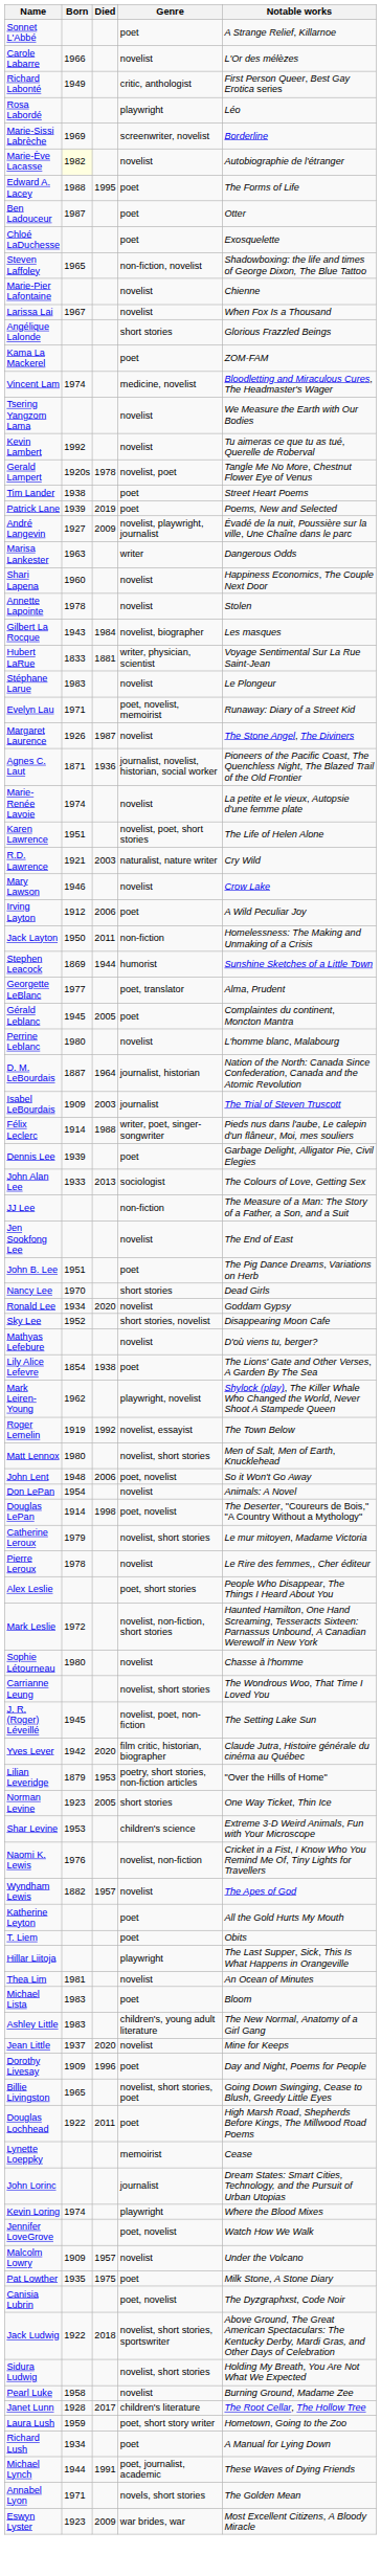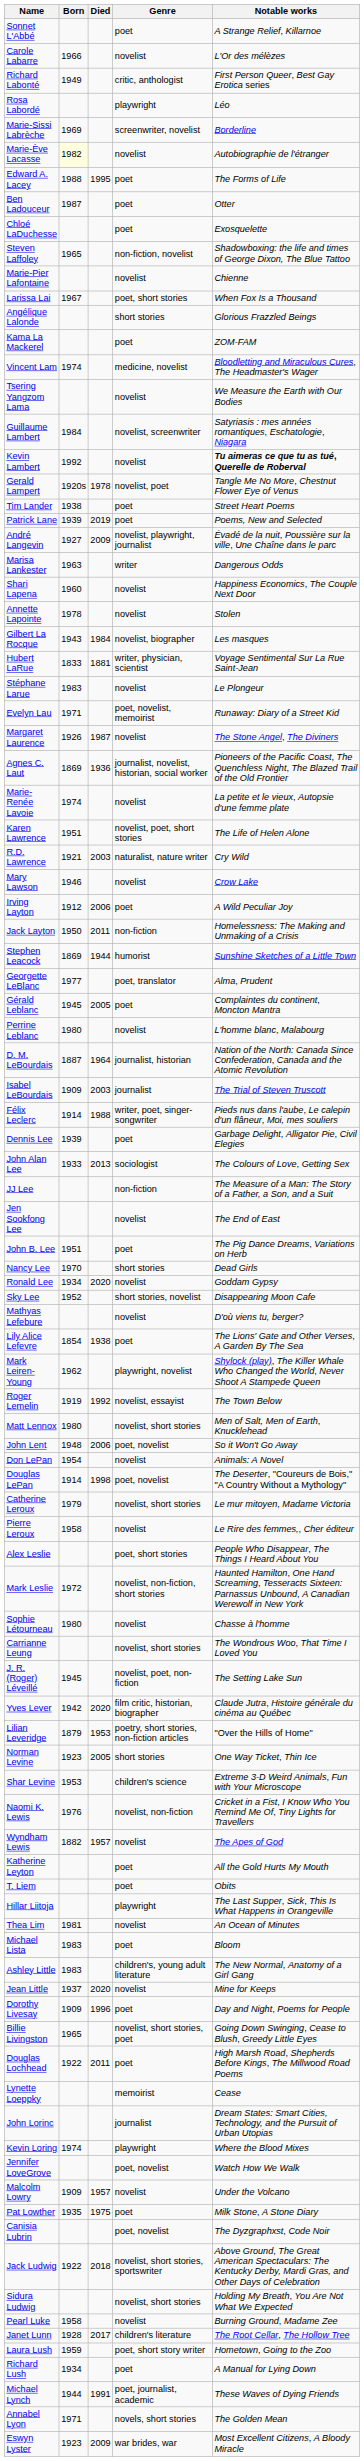 <table class="wikitable sortable" style="text-align:left; line-height:18px; width:100%;">
 <tr>
 <th scope="col" style="width:15%;">Name</th>
 <th scope="col" style="width:5%;">Born</th>
 <th scope="col" style="width:5%;">Died</th>
 <th scope="col" style="width:30%;">Genre</th>
 <th scope="col" style="width:45%;">Notable works</th>
 </tr>
 <tr>
 <td scope="row"><a href='#'>Sonnet L'Abbé</a></td>
 <td></td>
 <td></td>
 <td>poet</td>
 <td><em>A Strange Relief</em>, <em>Killarnoe</em></td>
 </tr>
 <tr>
 <td scope="row"><a href='#'>Carole Labarre</a></td>
 <td>1966</td>
 <td></td>
 <td>novelist</td>
 <td><em>L'Or des mélèzes</em></td>
 </tr>
 <tr>
 <td scope="row"><a href='#'>Richard Labonté</a></td>
 <td>1949</td>
 <td></td>
 <td>critic, anthologist</td>
 <td><em>First Person Queer</em>, <em>Best Gay Erotica</em> series</td>
 </tr>
 <tr>
 <td scope="row"><a href='#'>Rosa Labordé</a></td>
 <td></td>
 <td></td>
 <td>playwright</td>
 <td><em>Léo</em></td>
 </tr>
 <tr>
 <td scope="row"><a href='#'>Marie-Sissi Labrèche</a></td>
 <td>1969</td>
 <td></td>
 <td>screenwriter, novelist</td>
 <td><em><a href='#'>Borderline</a></em></td>
 </tr>
 <tr>
 <td scope="row"><a href='#'>Marie-Ève Lacasse</a></td>
 <td style="background: lightyellow;">1982</td>
 <td></td>
 <td>novelist</td>
 <td><em>Autobiographie de l'étranger</em></td>
 </tr>
 <tr>
 <td scope="row"><a href='#'>Edward A. Lacey</a></td>
 <td>1988</td>
 <td>1995</td>
 <td>poet</td>
 <td><em>The Forms of Life</em></td>
 </tr>
 <tr>
 <td scope="row"><a href='#'>Ben Ladouceur</a></td>
 <td>1987</td>
 <td></td>
 <td>poet</td>
 <td><em>Otter</em></td>
 </tr>
 <tr>
 <td scope="row"><a href='#'>Chloé LaDuchesse</a></td>
 <td></td>
 <td></td>
 <td>poet</td>
 <td><em>Exosquelette</em></td>
 </tr>
 <tr>
 <td scope="row"><a href='#'>Steven Laffoley</a></td>
 <td>1965</td>
 <td></td>
 <td>non-fiction, novelist</td>
 <td><em>Shadowboxing: the life and times of George Dixon, The Blue Tattoo</em></td>
 </tr>
 <tr>
 <td scope="row"><a href='#'>Marie-Pier Lafontaine</a></td>
 <td></td>
 <td></td>
 <td>novelist</td>
 <td><em>Chienne</em></td>
 </tr>
 <tr>
 <td scope="row"><a href='#'>Larissa Lai</a></td>
 <td>1967</td>
 <td></td>
-<td>novelist</td>
+<td>poet, short stories</td>
 <td><em>When Fox Is a Thousand</em></td>
 </tr>
 <tr>
 <td scope="row"><a href='#'>Angélique Lalonde</a></td>
 <td></td>
 <td></td>
 <td>short stories</td>
 <td><em>Glorious Frazzled Beings</em></td>
 </tr>
 <tr>
 <td scope="row"><a href='#'>Kama La Mackerel</a></td>
 <td></td>
 <td></td>
 <td>poet</td>
 <td><em>ZOM-FAM</em></td>
 </tr>
 <tr>
 <td scope="row"><a href='#'>Vincent Lam</a></td>
 <td>1974</td>
 <td></td>
 <td>medicine, novelist</td>
 <td><em><a href='#'>Bloodletting and Miraculous Cures</a></em>, <em>The Headmaster's Wager</em></td>
 </tr>
 <tr>
 <td scope="row"><a href='#'>Tsering Yangzom Lama</a></td>
 <td></td>
 <td></td>
 <td>novelist</td>
 <td><em>We Measure the Earth with Our Bodies</em></td>
 </tr>
 <tr>
+<td scope="row"><a href='#'>Guillaume Lambert</a></td>
+<td>1984</td>
+<td></td>
+<td>novelist, screenwriter</td>
+<td><em>Satyriasis : mes années romantiques</em>, <em>Eschatologie</em>, <em><a href='#'>Niagara</a></em></td>
+</tr>
+<tr>
 <td scope="row"><a href='#'>Kevin Lambert</a></td>
 <td>1992</td>
 <td></td>
 <td>novelist</td>
-<td><em>Tu aimeras ce que tu as tué</em>, <em>Querelle de Roberval</em></td>
+<td><strong><em>Tu aimeras ce que tu as tué</em>, <em>Querelle de Roberval</em></strong></td>
 </tr>
 <tr>
 <td scope="row"><a href='#'>Gerald Lampert</a></td>
 <td>1920s</td>
 <td>1978</td>
 <td>novelist, poet</td>
 <td><em>Tangle Me No More</em>, <em>Chestnut Flower Eye of Venus</em></td>
 </tr>
 <tr>
 <td scope="row"><a href='#'>Tim Lander</a></td>
 <td>1938</td>
 <td></td>
 <td>poet</td>
 <td><em>Street Heart Poems</em></td>
 </tr>
 <tr>
 <td scope="row"><a href='#'>Patrick Lane</a></td>
 <td>1939</td>
 <td>2019</td>
 <td>poet</td>
 <td><em>Poems, New and Selected</em></td>
 </tr>
 <tr>
 <td scope="row"><a href='#'>André Langevin</a></td>
 <td>1927</td>
 <td>2009</td>
 <td>novelist, playwright, journalist</td>
 <td><em>Évadé de la nuit</em>, <em>Poussière sur la ville</em>, <em>Une Chaîne dans le parc</em></td>
 </tr>
 <tr>
 <td scope="row"><a href='#'>Marisa Lankester</a></td>
 <td>1963</td>
 <td></td>
 <td>writer</td>
 <td><em>Dangerous Odds</em></td>
 </tr>
 <tr>
 <td scope="row"><a href='#'>Shari Lapena</a></td>
 <td>1960</td>
 <td></td>
 <td>novelist</td>
 <td><em>Happiness Economics</em>, <em>The Couple Next Door</em></td>
 </tr>
 <tr>
 <td scope="row"><a href='#'>Annette Lapointe</a></td>
 <td>1978</td>
 <td></td>
 <td>novelist</td>
 <td><em>Stolen</em></td>
 </tr>
 <tr>
 <td scope="row"><a href='#'>Gilbert La Rocque</a></td>
 <td>1943</td>
 <td>1984</td>
 <td>novelist, biographer</td>
 <td><em>Les masques</em></td>
 </tr>
 <tr>
 <td scope="row"><a href='#'>Hubert LaRue</a></td>
 <td>1833</td>
 <td>1881</td>
 <td>writer, physician, scientist</td>
 <td><em>Voyage Sentimental Sur La Rue Saint-Jean</em></td>
 </tr>
 <tr>
 <td scope="row"><a href='#'>Stéphane Larue</a></td>
 <td>1983</td>
 <td></td>
 <td>novelist</td>
 <td><em>Le Plongeur</em></td>
 </tr>
 <tr>
 <td scope="row"><a href='#'>Evelyn Lau</a></td>
 <td>1971</td>
 <td></td>
 <td>poet, novelist, memoirist</td>
 <td><em>Runaway: Diary of a Street Kid</em></td>
 </tr>
 <tr>
 <td scope="row"><a href='#'>Margaret Laurence</a></td>
 <td>1926</td>
 <td>1987</td>
 <td>novelist</td>
 <td><em><a href='#'>The Stone Angel</a></em>, <em><a href='#'>The Diviners</a></em></td>
 </tr>
 <tr>
 <td scope="row"><a href='#'>Agnes C. Laut</a></td>
-<td>1871</td>
+<td>1869</td>
 <td>1936</td>
 <td>journalist, novelist, historian, social worker</td>
 <td><em>Pioneers of the Pacific Coast</em>, <em>The Quenchless Night</em>, <em>The Blazed Trail of the Old Frontier</em></td>
 </tr>
 <tr>
 <td scope="row"><a href='#'>Marie-Renée Lavoie</a></td>
 <td>1974</td>
 <td></td>
 <td>novelist</td>
 <td><em>La petite et le vieux</em>, <em>Autopsie d'une femme plate</em></td>
 </tr>
 <tr>
 <td scope="row"><a href='#'>Karen Lawrence</a></td>
 <td>1951</td>
 <td></td>
 <td>novelist, poet, short stories</td>
 <td><em>The Life of Helen Alone</em></td>
 </tr>
 <tr>
 <td scope="row"><a href='#'>R.D. Lawrence</a></td>
 <td>1921</td>
 <td>2003</td>
 <td>naturalist, nature writer</td>
 <td><em>Cry Wild</em></td>
 </tr>
 <tr>
 <td scope="row"><a href='#'>Mary Lawson</a></td>
 <td>1946</td>
 <td></td>
 <td>novelist</td>
 <td><em><a href='#'>Crow Lake</a></em></td>
 </tr>
 <tr>
 <td scope="row"><a href='#'>Irving Layton</a></td>
 <td>1912</td>
 <td>2006</td>
 <td>poet</td>
 <td><em>A Wild Peculiar Joy</em></td>
 </tr>
 <tr>
 <td scope="row"><a href='#'>Jack Layton</a></td>
 <td>1950</td>
 <td>2011</td>
 <td>non-fiction</td>
 <td><em>Homelessness: The Making and Unmaking of a Crisis</em></td>
 </tr>
 <tr>
 <td scope="row"><a href='#'>Stephen Leacock</a></td>
 <td>1869</td>
 <td>1944</td>
 <td>humorist</td>
 <td><em><a href='#'>Sunshine Sketches of a Little Town</a></em></td>
 </tr>
 <tr>
 <td scope="row"><a href='#'>Georgette LeBlanc</a></td>
 <td>1977</td>
 <td></td>
 <td>poet, translator</td>
 <td><em>Alma</em>, <em>Prudent</em></td>
 </tr>
 <tr>
 <td scope="row"><a href='#'>Gérald Leblanc</a></td>
 <td>1945</td>
 <td>2005</td>
 <td>poet</td>
 <td><em>Complaintes du continent</em>, <em>Moncton Mantra</em></td>
 </tr>
 <tr>
 <td scope="row"><a href='#'>Perrine Leblanc</a></td>
 <td>1980</td>
 <td></td>
 <td>novelist</td>
 <td><em>L'homme blanc</em>, <em>Malabourg</em></td>
 </tr>
 <tr>
 <td scope="row"><a href='#'>D. M. LeBourdais</a></td>
 <td>1887</td>
 <td>1964</td>
 <td>journalist, historian</td>
 <td><em>Nation of the North: Canada Since Confederation</em>, <em>Canada and the Atomic Revolution</em></td>
 </tr>
 <tr>
 <td scope="row"><a href='#'>Isabel LeBourdais</a></td>
 <td>1909</td>
 <td>2003</td>
 <td>journalist</td>
 <td><em><a href='#'>The Trial of Steven Truscott</a></em></td>
 </tr>
 <tr>
 <td scope="row"><a href='#'>Félix Leclerc</a></td>
 <td>1914</td>
 <td>1988</td>
 <td>writer, poet, singer-songwriter</td>
 <td><em>Pieds nus dans l'aube</em>, <em>Le calepin d'un flâneur</em>, <em>Moi, mes souliers</em></td>
 </tr>
 <tr>
 <td scope="row"><a href='#'>Dennis Lee</a></td>
 <td>1939</td>
 <td></td>
 <td>poet</td>
 <td><em>Garbage Delight</em>, <em>Alligator Pie</em>, <em>Civil Elegies</em></td>
 </tr>
 <tr>
 <td scope="row"><a href='#'>John Alan Lee</a></td>
 <td>1933</td>
 <td>2013</td>
 <td>sociologist</td>
 <td><em>The Colours of Love</em>, <em>Getting Sex</em></td>
 </tr>
 <tr>
 <td scope="row"><a href='#'>JJ Lee</a></td>
 <td></td>
 <td></td>
 <td>non-fiction</td>
 <td><em>The Measure of a Man: The Story of a Father, a Son, and a Suit</em></td>
 </tr>
 <tr>
 <td scope="row"><a href='#'>Jen Sookfong Lee</a></td>
 <td></td>
 <td></td>
 <td>novelist</td>
 <td><em>The End of East</em></td>
 </tr>
 <tr>
 <td scope="row"><a href='#'>John B. Lee</a></td>
 <td>1951</td>
 <td></td>
 <td>poet</td>
 <td><em>The Pig Dance Dreams</em>, <em>Variations on Herb</em></td>
 </tr>
 <tr>
 <td scope="row"><a href='#'>Nancy Lee</a></td>
 <td>1970</td>
 <td></td>
 <td>short stories</td>
 <td><em>Dead Girls</em></td>
 </tr>
 <tr>
 <td scope="row"><a href='#'>Ronald Lee</a></td>
 <td>1934</td>
 <td>2020</td>
 <td>novelist</td>
 <td><em>Goddam Gypsy</em></td>
 </tr>
 <tr>
 <td scope="row"><a href='#'>Sky Lee</a></td>
 <td>1952</td>
 <td></td>
 <td>short stories, novelist</td>
 <td><em>Disappearing Moon Cafe</em></td>
 </tr>
 <tr>
 <td scope="row"><a href='#'>Mathyas Lefebure</a></td>
 <td></td>
 <td></td>
 <td>novelist</td>
 <td><em>D'où viens tu, berger?</em></td>
 </tr>
 <tr>
 <td scope="row"><a href='#'>Lily Alice Lefevre</a></td>
 <td>1854</td>
 <td>1938</td>
 <td>poet</td>
 <td><em>The Lions' Gate and Other Verses</em>, <em>A Garden By The Sea</em></td>
 </tr>
 <tr>
 <td scope="row"><a href='#'>Mark Leiren-Young</a></td>
 <td>1962</td>
 <td></td>
 <td>playwright, novelist</td>
 <td><em><a href='#'>Shylock (play)</a></em>, <em>The Killer Whale Who Changed the World</em>, <em>Never Shoot A Stampede Queen</em></td>
 </tr>
 <tr>
 <td scope="row"><a href='#'>Roger Lemelin</a></td>
 <td>1919</td>
 <td>1992</td>
 <td>novelist, essayist</td>
 <td><em>The Town Below</em></td>
 </tr>
 <tr>
 <td scope="row"><a href='#'>Matt Lennox</a></td>
 <td>1980</td>
 <td></td>
 <td>novelist, short stories</td>
 <td><em>Men of Salt, Men of Earth</em>, <em>Knucklehead</em></td>
 </tr>
 <tr>
 <td scope="row"><a href='#'>John Lent</a></td>
 <td>1948</td>
 <td>2006</td>
 <td>poet, novelist</td>
 <td><em>So it Won't Go Away</em></td>
 </tr>
 <tr>
 <td scope="row"><a href='#'>Don LePan</a></td>
 <td>1954</td>
 <td></td>
 <td>novelist</td>
 <td><em>Animals: A Novel</em></td>
 </tr>
 <tr>
 <td scope="row"><a href='#'>Douglas LePan</a></td>
 <td>1914</td>
 <td>1998</td>
 <td>poet, novelist</td>
 <td><em>The Deserter</em>, "Coureurs de Bois," "A Country Without a Mythology"</td>
 </tr>
 <tr>
 <td scope="row"><a href='#'>Catherine Leroux</a></td>
 <td>1979</td>
 <td></td>
 <td>novelist, short stories</td>
 <td><em>Le mur mitoyen</em>, <em>Madame Victoria</em></td>
 </tr>
 <tr>
 <td scope="row"><a href='#'>Pierre Leroux</a></td>
-<td>1978</td>
+<td>1958</td>
 <td></td>
 <td>novelist</td>
 <td><em>Le Rire des femmes,</em>, <em>Cher éditeur</em></td>
 </tr>
 <tr>
 <td scope="row"><a href='#'>Alex Leslie</a></td>
 <td></td>
 <td></td>
 <td>poet, short stories</td>
 <td><em>People Who Disappear</em>, <em>The Things I Heard About You</em></td>
 </tr>
 <tr>
 <td scope="row"><a href='#'>Mark Leslie</a></td>
 <td>1972</td>
 <td></td>
 <td>novelist, non-fiction, short stories</td>
 <td><em>Haunted Hamilton</em>, <em>One Hand Screaming</em>, <em>Tesseracts Sixteen: Parnassus Unbound</em>, <em>A Canadian Werewolf in New York</em></td>
 </tr>
 <tr>
 <td scope="row"><a href='#'>Sophie Létourneau</a></td>
 <td>1980</td>
 <td></td>
 <td>novelist</td>
 <td><em>Chasse à l'homme</em></td>
 </tr>
 <tr>
 <td scope="row"><a href='#'>Carrianne Leung</a></td>
 <td></td>
 <td></td>
 <td>novelist, short stories</td>
 <td><em>The Wondrous Woo</em>, <em>That Time I Loved You</em></td>
 </tr>
 <tr>
 <td scope="row"><a href='#'>J. R. (Roger) Léveillé</a></td>
 <td>1945</td>
 <td></td>
 <td>novelist, poet, non-fiction</td>
 <td><em>The Setting Lake Sun</em></td>
 </tr>
 <tr>
 <td scope="row"><a href='#'>Yves Lever</a></td>
 <td>1942</td>
 <td>2020</td>
 <td>film critic, historian, biographer</td>
 <td><em>Claude Jutra</em>, <em>Histoire générale du cinéma au Québec</em></td>
 </tr>
 <tr>
 <td scope="row"><a href='#'>Lilian Leveridge</a></td>
 <td>1879</td>
 <td>1953</td>
 <td>poetry, short stories, non-fiction articles</td>
 <td>"Over the Hills of Home"</td>
 </tr>
 <tr>
 <td scope="row"><a href='#'>Norman Levine</a></td>
 <td>1923</td>
 <td>2005</td>
 <td>short stories</td>
 <td><em>One Way Ticket</em>, <em>Thin Ice</em></td>
 </tr>
 <tr>
 <td scope="row"><a href='#'>Shar Levine</a></td>
 <td>1953</td>
 <td></td>
 <td>children's science</td>
 <td><em>Extreme 3-D Weird Animals</em>, <em>Fun with Your Microscope</em></td>
 </tr>
 <tr>
 <td scope="row"><a href='#'>Naomi K. Lewis</a></td>
 <td>1976</td>
 <td></td>
 <td>novelist, non-fiction</td>
 <td><em>Cricket in a Fist</em>, <em>I Know Who You Remind Me Of</em>, <em>Tiny Lights for Travellers</em></td>
 </tr>
 <tr>
 <td scope="row"><a href='#'>Wyndham Lewis</a></td>
 <td>1882</td>
 <td>1957</td>
 <td>novelist</td>
 <td><em><a href='#'>The Apes of God</a></em></td>
 </tr>
 <tr>
 <td scope="row"><a href='#'>Katherine Leyton</a></td>
 <td></td>
 <td></td>
 <td>poet</td>
 <td><em>All the Gold Hurts My Mouth</em></td>
 </tr>
 <tr>
 <td scope="row"><a href='#'>T. Liem</a></td>
 <td></td>
 <td></td>
 <td>poet</td>
 <td><em>Obits</em></td>
 </tr>
 <tr>
 <td scope="row"><a href='#'>Hillar Liitoja</a></td>
 <td></td>
 <td></td>
 <td>playwright</td>
 <td><em>The Last Supper</em>, <em>Sick</em>, <em>This Is What Happens in Orangeville</em></td>
 </tr>
 <tr>
 <td scope="row"><a href='#'>Thea Lim</a></td>
 <td>1981</td>
 <td></td>
 <td>novelist</td>
 <td><em>An Ocean of Minutes</em></td>
 </tr>
 <tr>
 <td scope="row"><a href='#'>Michael Lista</a></td>
 <td>1983</td>
 <td></td>
 <td>poet</td>
 <td><em>Bloom</em></td>
 </tr>
 <tr>
 <td scope="row"><a href='#'>Ashley Little</a></td>
 <td>1983</td>
 <td></td>
 <td>children's, young adult literature</td>
 <td><em>The New Normal</em>, <em>Anatomy of a Girl Gang</em></td>
 </tr>
 <tr>
 <td scope="row"><a href='#'>Jean Little</a></td>
 <td>1937</td>
 <td>2020</td>
 <td>novelist</td>
 <td><em>Mine for Keeps</em></td>
 </tr>
 <tr>
 <td scope="row"><a href='#'>Dorothy Livesay</a></td>
 <td>1909</td>
 <td>1996</td>
 <td>poet</td>
 <td><em>Day and Night</em>, <em>Poems for People</em></td>
 </tr>
 <tr>
 <td scope="row"><a href='#'>Billie Livingston</a></td>
 <td>1965</td>
 <td></td>
 <td>novelist, short stories, poet</td>
 <td><em>Going Down Swinging</em>, <em>Cease to Blush</em>, <em>Greedy Little Eyes</em></td>
 </tr>
 <tr>
 <td scope="row"><a href='#'>Douglas Lochhead</a></td>
 <td>1922</td>
 <td>2011</td>
 <td>poet</td>
 <td><em>High Marsh Road</em>, <em>Shepherds Before Kings</em>, <em>The Millwood Road Poems</em></td>
 </tr>
 <tr>
 <td scope="row"><a href='#'>Lynette Loeppky</a></td>
 <td></td>
 <td></td>
 <td>memoirist</td>
 <td><em>Cease</em></td>
 </tr>
 <tr>
 <td scope="row"><a href='#'>John Lorinc</a></td>
 <td></td>
 <td></td>
 <td>journalist</td>
 <td><em>Dream States: Smart Cities, Technology, and the Pursuit of Urban Utopias</em></td>
 </tr>
 <tr>
 <td scope="row"><a href='#'>Kevin Loring</a></td>
 <td>1974</td>
 <td></td>
 <td>playwright</td>
 <td><em>Where the Blood Mixes</em></td>
 </tr>
 <tr>
 <td scope="row"><a href='#'>Jennifer LoveGrove</a></td>
 <td></td>
 <td></td>
 <td>poet, novelist</td>
 <td><em>Watch How We Walk</em></td>
 </tr>
 <tr>
 <td scope="row"><a href='#'>Malcolm Lowry</a></td>
 <td>1909</td>
 <td>1957</td>
 <td>novelist</td>
 <td><em>Under the Volcano</em></td>
 </tr>
 <tr>
 <td scope="row"><a href='#'>Pat Lowther</a></td>
 <td>1935</td>
 <td>1975</td>
 <td>poet</td>
 <td><em>Milk Stone</em>, <em>A Stone Diary</em></td>
 </tr>
 <tr>
 <td scope="row"><a href='#'>Canisia Lubrin</a></td>
 <td></td>
 <td></td>
 <td>poet, novelist</td>
 <td><em>The Dyzgraphxst</em>, <em>Code Noir</em></td>
 </tr>
 <tr>
 <td scope="row"><a href='#'>Jack Ludwig</a></td>
 <td>1922</td>
 <td>2018</td>
 <td>novelist, short stories, sportswriter</td>
 <td><em>Above Ground</em>, <em>The Great American Spectaculars: The Kentucky Derby, Mardi Gras, and Other Days of Celebration</em></td>
 </tr>
 <tr>
 <td scope="row"><a href='#'>Sidura Ludwig</a></td>
 <td></td>
 <td></td>
 <td>novelist, short stories</td>
 <td><em>Holding My Breath</em>, <em>You Are Not What We Expected</em></td>
 </tr>
 <tr>
 <td scope="row"><a href='#'>Pearl Luke</a></td>
 <td>1958</td>
 <td></td>
 <td>novelist</td>
 <td><em>Burning Ground</em>, <em>Madame Zee</em></td>
 </tr>
 <tr>
 <td scope="row"><a href='#'>Janet Lunn</a></td>
 <td>1928</td>
 <td>2017</td>
 <td>children's literature</td>
 <td><em><a href='#'>The Root Cellar</a></em>, <em><a href='#'>The Hollow Tree</a></em></td>
 </tr>
 <tr>
 <td scope="row"><a href='#'>Laura Lush</a></td>
 <td>1959</td>
 <td></td>
 <td>poet, short story writer</td>
 <td><em>Hometown</em>, <em>Going to the Zoo</em></td>
 </tr>
 <tr>
 <td scope="row"><a href='#'>Richard Lush</a></td>
 <td>1934</td>
 <td></td>
 <td>poet</td>
 <td><em>A Manual for Lying Down</em></td>
 </tr>
 <tr>
 <td scope="row"><a href='#'>Michael Lynch</a></td>
 <td>1944</td>
 <td>1991</td>
 <td>poet, journalist, academic</td>
 <td><em>These Waves of Dying Friends</em></td>
 </tr>
 <tr>
 <td scope="row"><a href='#'>Annabel Lyon</a></td>
 <td>1971</td>
 <td></td>
 <td>novels, short stories</td>
 <td><em>The Golden Mean</em></td>
 </tr>
 <tr>
 <td scope="row"><a href='#'>Eswyn Lyster</a></td>
 <td>1923</td>
 <td>2009</td>
 <td>war brides, war</td>
 <td><em>Most Excellent Citizens</em>, <em>A Bloody Miracle</em></td>
 </tr>
 </table>
